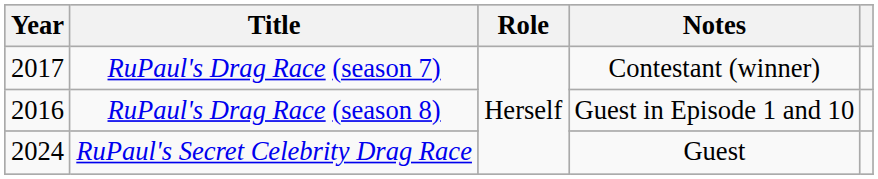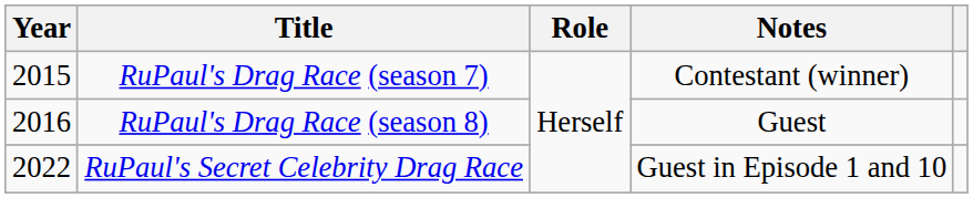 <table class="wikitable plainrowheaders" style="text-align:center;">
 <tr>
 <th>Year</th>
 <th>Title</th>
 <th>Role</th>
 <th>Notes</th>
 <th></th>
 </tr>
 <tr>
-<td>2017</td>
+<td>2015</td>
 <td><em><a href='#'>RuPaul's Drag Race</a></em> <a href='#'>(season 7)</a></td>
 <td rowspan="4">Herself</td>
 <td>Contestant (winner)</td>
 <td></td>
 </tr>
 <tr>
 <td>2016</td>
 <td><em><a href='#'>RuPaul's Drag Race</a></em> <a href='#'>(season 8)</a></td>
-<td>Guest in Episode 1 and 10</td>
+<td>Guest</td>
 <td></td>
 </tr>
 <tr>
-<td>2024</td>
+<td>2022</td>
 <td><em><a href='#'>RuPaul's Secret Celebrity Drag Race</a></em></td>
-<td>Guest</td>
+<td>Guest in Episode 1 and 10</td>
 <td style="text-align: center;"></td>
 </tr>
 </table>
